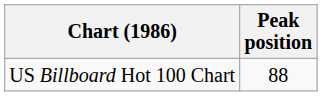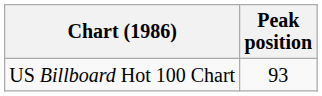 <table class="wikitable sortable">
 <tr>
 <th>Chart (1986)</th>
 <th>Peak<br>position</th>
 </tr>
 <tr>
 <td align="left">US <em>Billboard</em> Hot 100 Chart</td>
-<td style="text-align:center;">88</td>
+<td style="text-align:center;">93</td>
 </tr>
 </table>
